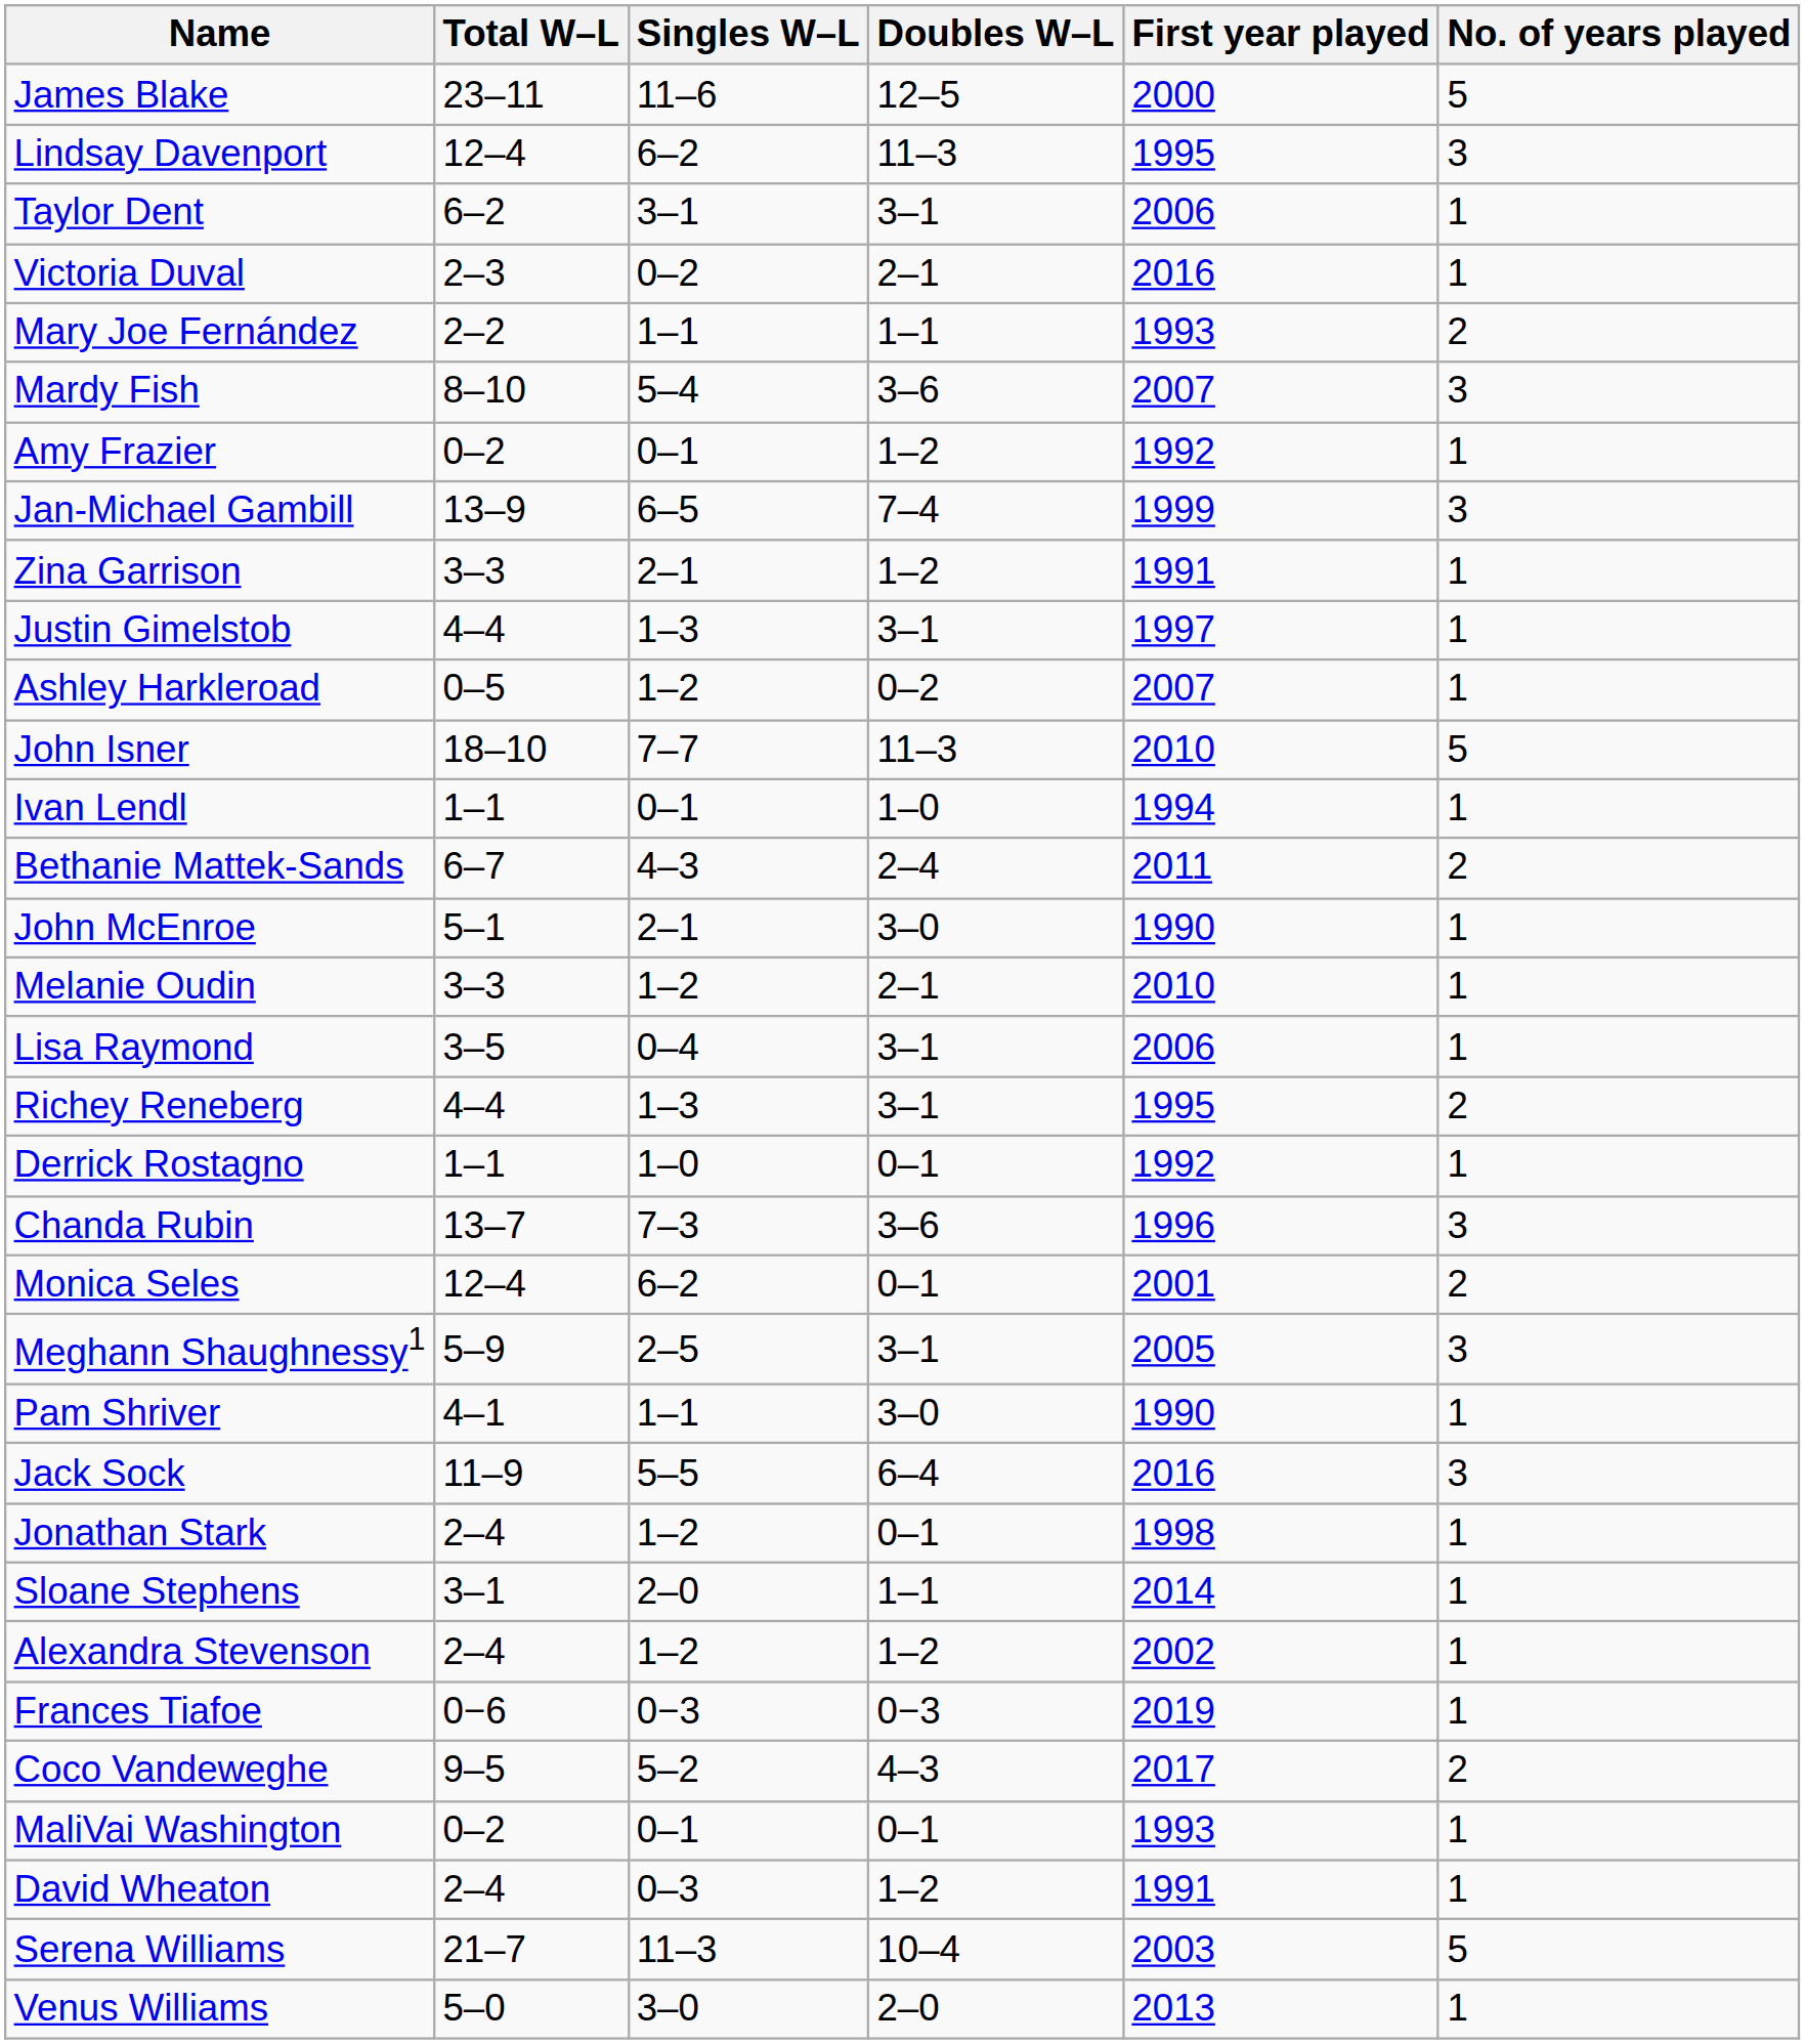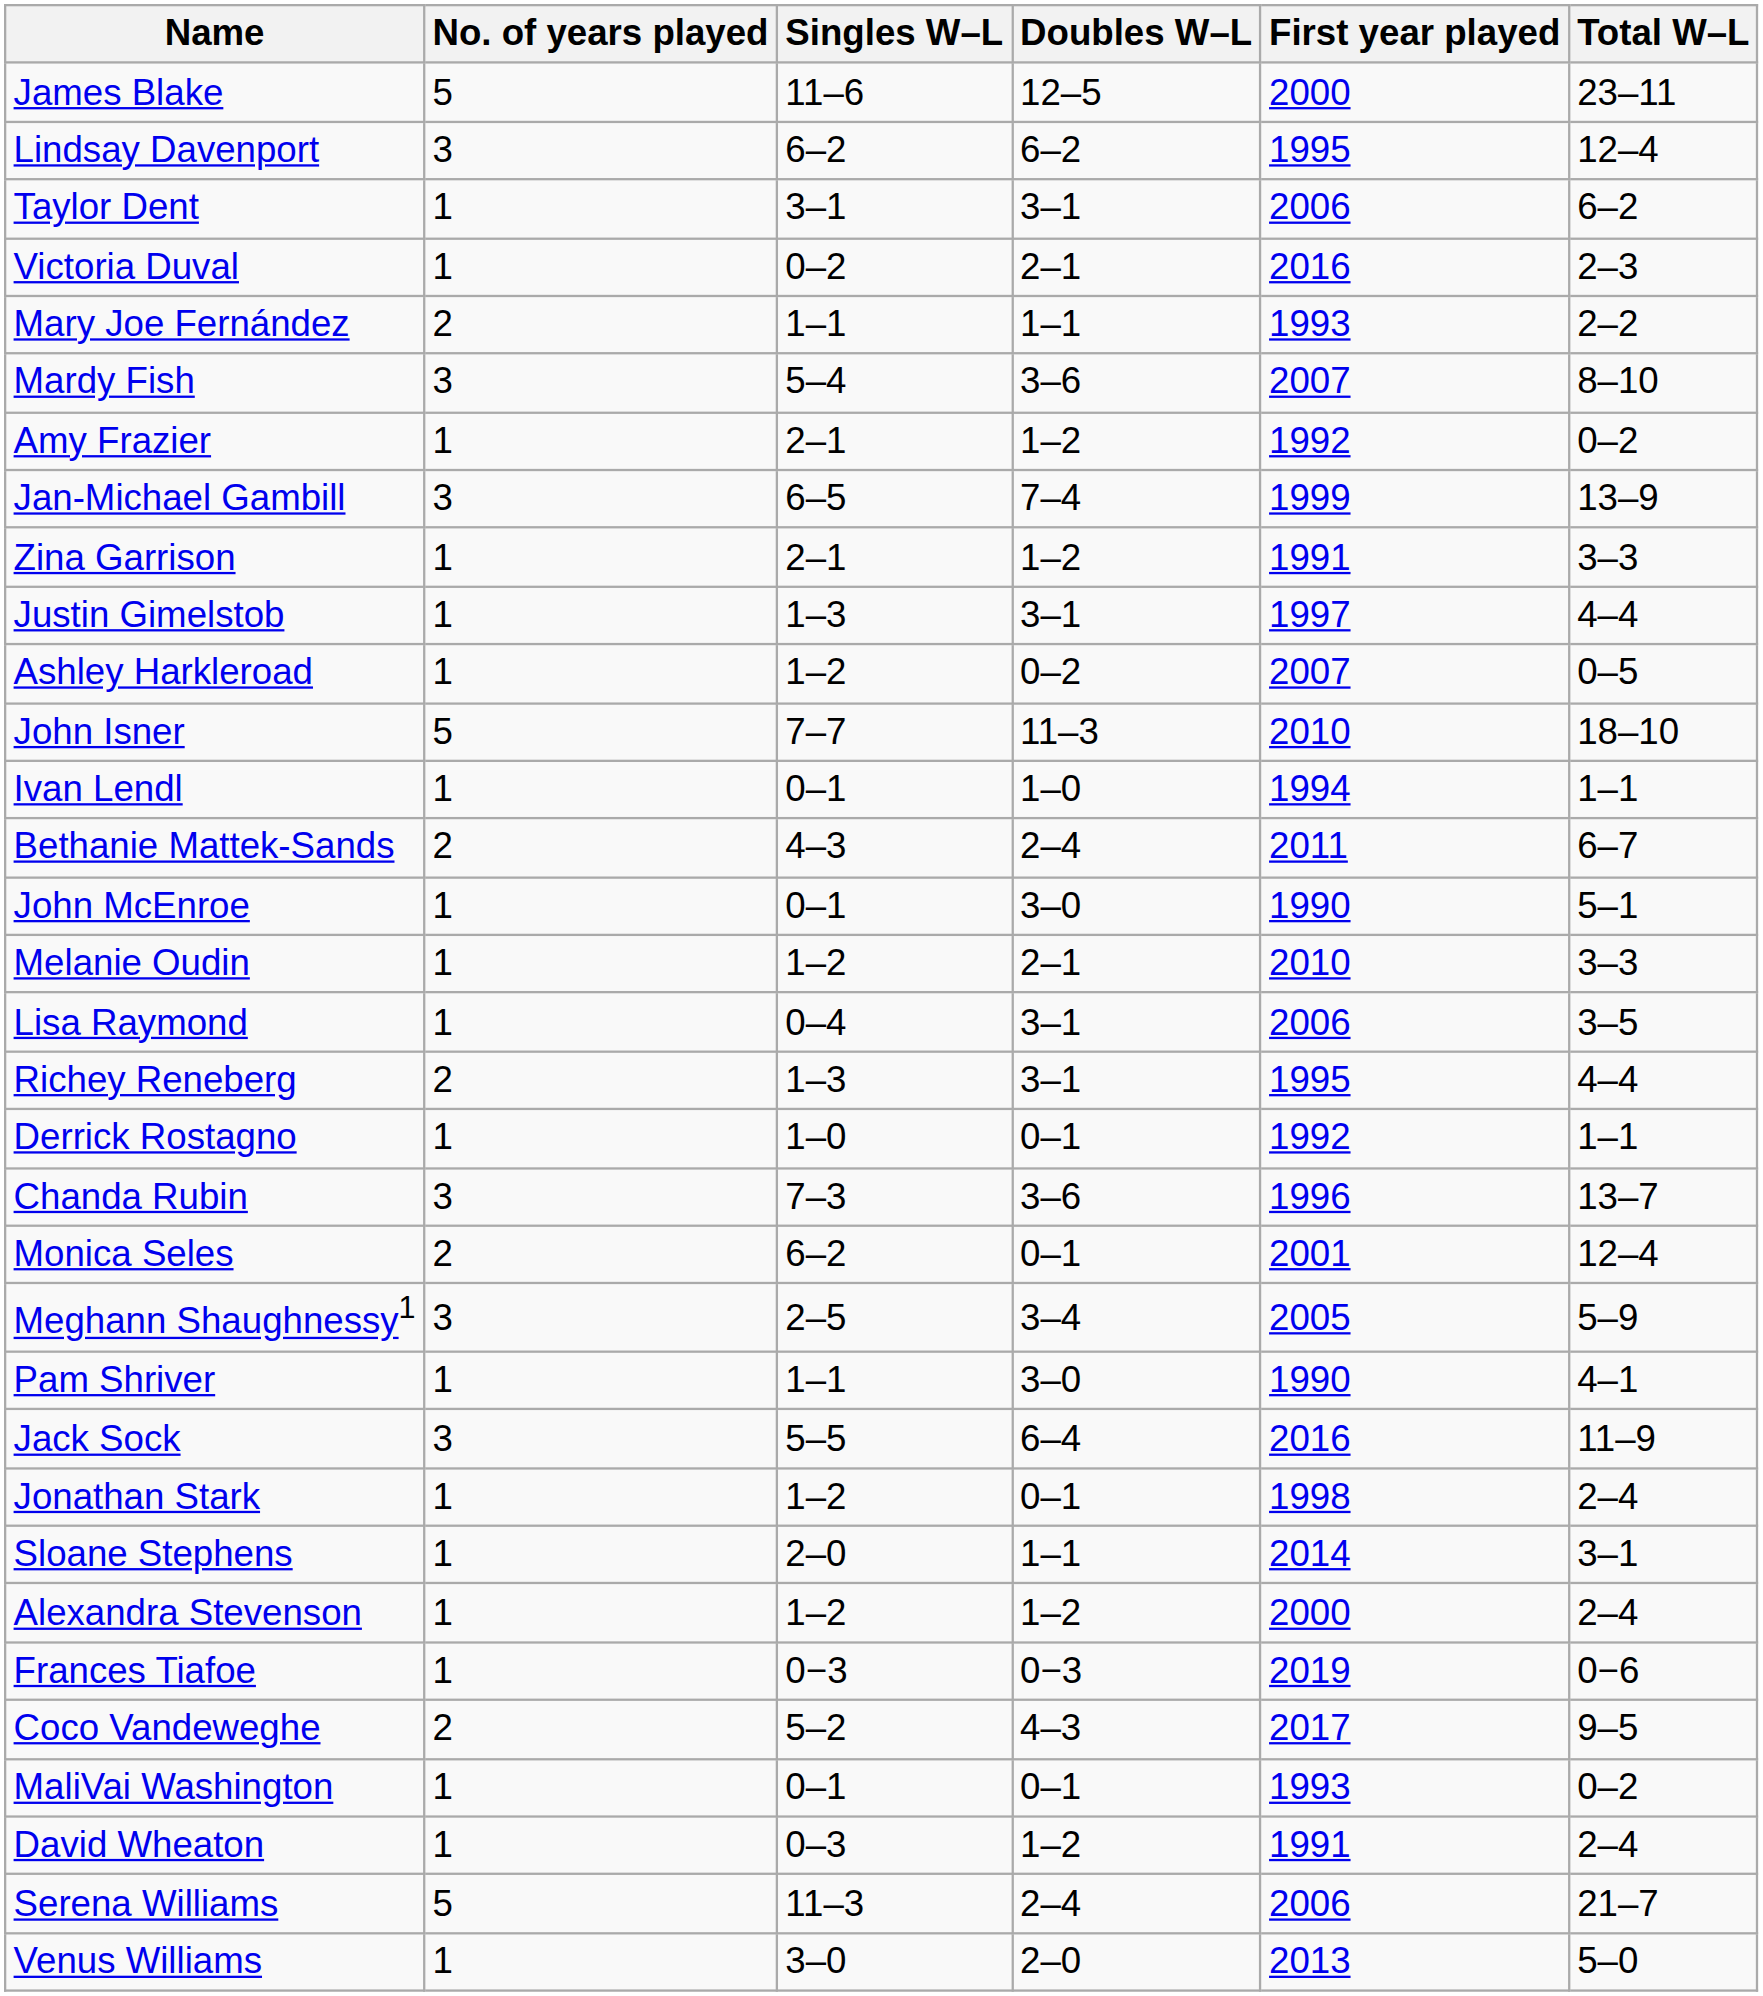 <table class="sortable wikitable">
 <tr>
 <th>Name</th>
-<th>Total W–L</th>
+<th>No. of years played</th>
 <th>Singles W–L</th>
 <th>Doubles W–L</th>
 <th>First year played</th>
-<th>No. of years played</th>
+<th>Total W–L</th>
 </tr>
 <tr>
 <td><a href='#'>James Blake</a></td>
-<td>23–11</td>
+<td>5</td>
 <td>11–6</td>
 <td>12–5</td>
 <td><a href='#'>2000</a></td>
-<td>5</td>
+<td>23–11</td>
 </tr>
 <tr>
 <td><a href='#'>Lindsay Davenport</a></td>
+<td>3</td>
+<td>6–2</td>
+<td>6–2</td>
+<td><a href='#'>1995</a></td>
 <td>12–4</td>
-<td>6–2</td>
-<td>11–3</td>
-<td><a href='#'>1995</a></td>
-<td>3</td>
 </tr>
 <tr>
 <td><a href='#'>Taylor Dent</a></td>
-<td>6–2</td>
+<td>1</td>
 <td>3–1</td>
 <td>3–1</td>
 <td><a href='#'>2006</a></td>
-<td>1</td>
+<td>6–2</td>
 </tr>
 <tr>
 <td><a href='#'>Victoria Duval</a></td>
-<td>2–3</td>
+<td>1</td>
 <td>0–2</td>
 <td>2–1</td>
 <td><a href='#'>2016</a></td>
-<td>1</td>
+<td>2–3</td>
 </tr>
 <tr>
 <td><a href='#'>Mary Joe Fernández</a></td>
-<td>2–2</td>
+<td>2</td>
 <td>1–1</td>
 <td>1–1</td>
 <td><a href='#'>1993</a></td>
-<td>2</td>
+<td>2–2</td>
 </tr>
 <tr>
 <td><a href='#'>Mardy Fish</a></td>
-<td>8–10</td>
+<td>3</td>
 <td>5–4</td>
 <td>3–6</td>
 <td><a href='#'>2007</a></td>
-<td>3</td>
+<td>8–10</td>
 </tr>
 <tr>
 <td><a href='#'>Amy Frazier</a></td>
-<td>0–2</td>
-<td>0–1</td>
+<td>1</td>
+<td>2–1</td>
 <td>1–2</td>
 <td><a href='#'>1992</a></td>
-<td>1</td>
+<td>0–2</td>
 </tr>
 <tr>
 <td><a href='#'>Jan-Michael Gambill</a></td>
-<td>13–9</td>
+<td>3</td>
 <td>6–5</td>
 <td>7–4</td>
 <td><a href='#'>1999</a></td>
-<td>3</td>
+<td>13–9</td>
 </tr>
 <tr>
 <td><a href='#'>Zina Garrison</a></td>
-<td>3–3</td>
+<td>1</td>
 <td>2–1</td>
 <td>1–2</td>
 <td><a href='#'>1991</a></td>
-<td>1</td>
+<td>3–3</td>
 </tr>
 <tr>
 <td><a href='#'>Justin Gimelstob</a></td>
-<td>4–4</td>
+<td>1</td>
 <td>1–3</td>
 <td>3–1</td>
 <td><a href='#'>1997</a></td>
-<td>1</td>
+<td>4–4</td>
 </tr>
 <tr>
 <td><a href='#'>Ashley Harkleroad</a></td>
-<td>0–5</td>
+<td>1</td>
 <td>1–2</td>
 <td>0–2</td>
 <td><a href='#'>2007</a></td>
-<td>1</td>
+<td>0–5</td>
 </tr>
 <tr>
 <td><a href='#'>John Isner</a></td>
-<td>18–10</td>
+<td>5</td>
 <td>7–7</td>
 <td>11–3</td>
 <td><a href='#'>2010</a></td>
-<td>5</td>
+<td>18–10</td>
 </tr>
 <tr>
 <td><a href='#'>Ivan Lendl</a></td>
-<td>1–1</td>
+<td>1</td>
 <td>0–1</td>
 <td>1–0</td>
 <td><a href='#'>1994</a></td>
-<td>1</td>
+<td>1–1</td>
 </tr>
 <tr>
 <td><a href='#'>Bethanie Mattek-Sands</a></td>
-<td>6–7</td>
+<td>2</td>
 <td>4–3</td>
 <td>2–4</td>
 <td><a href='#'>2011</a></td>
-<td>2</td>
+<td>6–7</td>
 </tr>
 <tr>
 <td><a href='#'>John McEnroe</a></td>
-<td>5–1</td>
-<td>2–1</td>
+<td>1</td>
+<td>0–1</td>
 <td>3–0</td>
 <td><a href='#'>1990</a></td>
-<td>1</td>
+<td>5–1</td>
 </tr>
 <tr>
 <td><a href='#'>Melanie Oudin</a></td>
-<td>3–3</td>
+<td>1</td>
 <td>1–2</td>
 <td>2–1</td>
 <td><a href='#'>2010</a></td>
-<td>1</td>
+<td>3–3</td>
 </tr>
 <tr>
 <td><a href='#'>Lisa Raymond</a></td>
-<td>3–5</td>
+<td>1</td>
 <td>0–4</td>
 <td>3–1</td>
 <td><a href='#'>2006</a></td>
-<td>1</td>
+<td>3–5</td>
 </tr>
 <tr>
 <td><a href='#'>Richey Reneberg</a></td>
-<td>4–4</td>
+<td>2</td>
 <td>1–3</td>
 <td>3–1</td>
 <td><a href='#'>1995</a></td>
-<td>2</td>
+<td>4–4</td>
 </tr>
 <tr>
 <td><a href='#'>Derrick Rostagno</a></td>
-<td>1–1</td>
+<td>1</td>
 <td>1–0</td>
 <td>0–1</td>
 <td><a href='#'>1992</a></td>
-<td>1</td>
+<td>1–1</td>
 </tr>
 <tr>
 <td><a href='#'>Chanda Rubin</a></td>
-<td>13–7</td>
+<td>3</td>
 <td>7–3</td>
 <td>3–6</td>
 <td><a href='#'>1996</a></td>
-<td>3</td>
+<td>13–7</td>
 </tr>
 <tr>
 <td><a href='#'>Monica Seles</a></td>
-<td>12–4</td>
+<td>2</td>
 <td>6–2</td>
 <td>0–1</td>
 <td><a href='#'>2001</a></td>
-<td>2</td>
+<td>12–4</td>
 </tr>
 <tr>
 <td><a href='#'>Meghann Shaughnessy</a><sup>1</sup></td>
+<td>3</td>
+<td>2–5</td>
+<td>3–4</td>
+<td><a href='#'>2005</a></td>
 <td>5–9</td>
-<td>2–5</td>
-<td>3–1</td>
-<td><a href='#'>2005</a></td>
-<td>3</td>
 </tr>
 <tr>
 <td><a href='#'>Pam Shriver</a></td>
-<td>4–1</td>
+<td>1</td>
 <td>1–1</td>
 <td>3–0</td>
 <td><a href='#'>1990</a></td>
-<td>1</td>
+<td>4–1</td>
 </tr>
 <tr>
 <td><a href='#'>Jack Sock</a></td>
-<td>11–9</td>
+<td>3</td>
 <td>5–5</td>
 <td>6–4</td>
 <td><a href='#'>2016</a></td>
-<td>3</td>
+<td>11–9</td>
 </tr>
 <tr>
 <td><a href='#'>Jonathan Stark</a></td>
-<td>2–4</td>
+<td>1</td>
 <td>1–2</td>
 <td>0–1</td>
 <td><a href='#'>1998</a></td>
-<td>1</td>
+<td>2–4</td>
 </tr>
 <tr>
 <td><a href='#'>Sloane Stephens</a></td>
-<td>3–1</td>
+<td>1</td>
 <td>2–0</td>
 <td>1–1</td>
 <td><a href='#'>2014</a></td>
-<td>1</td>
+<td>3–1</td>
 </tr>
 <tr>
 <td><a href='#'>Alexandra Stevenson</a></td>
-<td>2–4</td>
+<td>1</td>
 <td>1–2</td>
 <td>1–2</td>
-<td><a href='#'>2002</a></td>
-<td>1</td>
+<td><a href='#'>2000</a></td>
+<td>2–4</td>
 </tr>
 <tr>
 <td><a href='#'>Frances Tiafoe</a></td>
-<td>0−6</td>
+<td>1</td>
 <td>0−3</td>
 <td>0−3</td>
 <td><a href='#'>2019</a></td>
-<td>1</td>
+<td>0−6</td>
 </tr>
 <tr>
 <td><a href='#'>Coco Vandeweghe</a></td>
-<td>9–5</td>
+<td>2</td>
 <td>5–2</td>
 <td>4–3</td>
 <td><a href='#'>2017</a></td>
-<td>2</td>
+<td>9–5</td>
 </tr>
 <tr>
 <td><a href='#'>MaliVai Washington</a></td>
-<td>0–2</td>
+<td>1</td>
 <td>0–1</td>
 <td>0–1</td>
 <td><a href='#'>1993</a></td>
-<td>1</td>
+<td>0–2</td>
 </tr>
 <tr>
 <td><a href='#'>David Wheaton</a></td>
-<td>2–4</td>
+<td>1</td>
 <td>0–3</td>
 <td>1–2</td>
 <td><a href='#'>1991</a></td>
-<td>1</td>
+<td>2–4</td>
 </tr>
 <tr>
 <td><a href='#'>Serena Williams</a></td>
+<td>5</td>
+<td>11–3</td>
+<td>2–4</td>
+<td><a href='#'>2006</a></td>
 <td>21–7</td>
-<td>11–3</td>
-<td>10–4</td>
-<td><a href='#'>2003</a></td>
-<td>5</td>
 </tr>
 <tr>
 <td><a href='#'>Venus Williams</a></td>
-<td>5–0</td>
+<td>1</td>
 <td>3–0</td>
 <td>2–0</td>
 <td><a href='#'>2013</a></td>
-<td>1</td>
+<td>5–0</td>
 </tr>
 </table>
